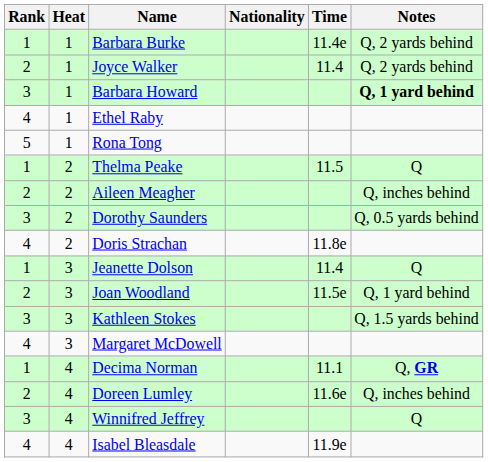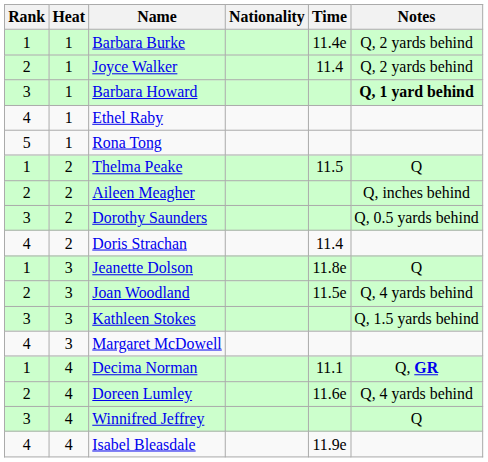 <table class="wikitable sortable" style="text-align:center">
 <tr>
 <th>Rank</th>
 <th>Heat</th>
 <th>Name</th>
 <th>Nationality</th>
 <th>Time</th>
 <th>Notes</th>
 </tr>
 <tr bgcolor=ccffcc>
 <td>1</td>
 <td>1</td>
 <td align=left><a href='#'>Barbara Burke</a></td>
 <td align=left></td>
 <td>11.4e</td>
 <td>Q, 2 yards behind</td>
 </tr>
 <tr bgcolor=ccffcc>
 <td>2</td>
 <td>1</td>
 <td align=left><a href='#'>Joyce Walker</a></td>
 <td align=left></td>
 <td>11.4</td>
 <td>Q, 2 yards behind</td>
 </tr>
 <tr bgcolor=ccffcc>
 <td>3</td>
 <td>1</td>
 <td align=left><a href='#'>Barbara Howard</a></td>
 <td align=left></td>
 <td></td>
 <td><strong>Q, 1 yard behind</strong></td>
 </tr>
 <tr>
 <td>4</td>
 <td>1</td>
 <td align=left><a href='#'>Ethel Raby</a></td>
 <td align=left></td>
 <td></td>
 <td></td>
 </tr>
 <tr>
 <td>5</td>
 <td>1</td>
 <td align=left><a href='#'>Rona Tong</a></td>
 <td align=left></td>
 <td></td>
 <td></td>
 </tr>
 <tr bgcolor=ccffcc>
 <td>1</td>
 <td>2</td>
 <td align=left><a href='#'>Thelma Peake</a></td>
 <td align=left></td>
 <td>11.5</td>
 <td>Q</td>
 </tr>
 <tr bgcolor=ccffcc>
 <td>2</td>
 <td>2</td>
 <td align=left><a href='#'>Aileen Meagher</a></td>
 <td align=left></td>
 <td></td>
 <td>Q, inches behind</td>
 </tr>
 <tr bgcolor=ccffcc>
 <td>3</td>
 <td>2</td>
 <td align=left><a href='#'>Dorothy Saunders</a></td>
 <td align=left></td>
 <td></td>
 <td>Q, 0.5 yards behind</td>
 </tr>
 <tr>
 <td>4</td>
 <td>2</td>
 <td align=left><a href='#'>Doris Strachan</a></td>
 <td align=left></td>
-<td>11.8e</td>
+<td>11.4</td>
 <td></td>
 </tr>
 <tr bgcolor=ccffcc>
 <td>1</td>
 <td>3</td>
 <td align=left><a href='#'>Jeanette Dolson</a></td>
 <td align=left></td>
-<td>11.4</td>
+<td>11.8e</td>
 <td>Q</td>
 </tr>
 <tr bgcolor=ccffcc>
 <td>2</td>
 <td>3</td>
 <td align=left><a href='#'>Joan Woodland</a></td>
 <td align=left></td>
 <td>11.5e</td>
-<td>Q, 1 yard behind</td>
+<td>Q, 4 yards behind</td>
 </tr>
 <tr bgcolor=ccffcc>
 <td>3</td>
 <td>3</td>
 <td align=left><a href='#'>Kathleen Stokes</a></td>
 <td align=left></td>
 <td></td>
 <td>Q, 1.5 yards behind</td>
 </tr>
 <tr>
 <td>4</td>
 <td>3</td>
 <td align=left><a href='#'>Margaret McDowell</a></td>
 <td align=left></td>
 <td></td>
 <td></td>
 </tr>
 <tr bgcolor=ccffcc>
 <td>1</td>
 <td>4</td>
 <td align=left><a href='#'>Decima Norman</a></td>
 <td align=left></td>
 <td>11.1</td>
 <td>Q, <strong><a href='#'>GR</a></strong></td>
 </tr>
 <tr bgcolor=ccffcc>
 <td>2</td>
 <td>4</td>
 <td align=left><a href='#'>Doreen Lumley</a></td>
 <td align=left></td>
 <td>11.6e</td>
-<td>Q, inches behind</td>
+<td>Q, 4 yards behind</td>
 </tr>
 <tr bgcolor=ccffcc>
 <td>3</td>
 <td>4</td>
 <td align=left><a href='#'>Winnifred Jeffrey</a></td>
 <td align=left></td>
 <td></td>
 <td>Q</td>
 </tr>
 <tr>
 <td>4</td>
 <td>4</td>
 <td align=left><a href='#'>Isabel Bleasdale</a></td>
 <td align=left></td>
 <td>11.9e</td>
 <td></td>
 </tr>
 </table>
